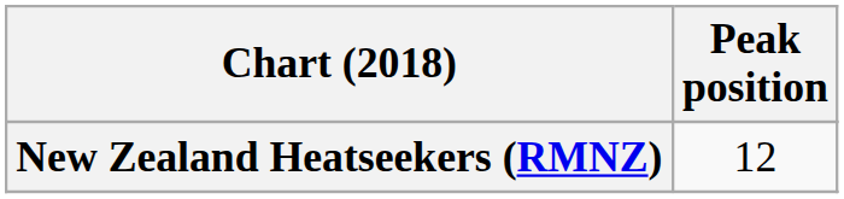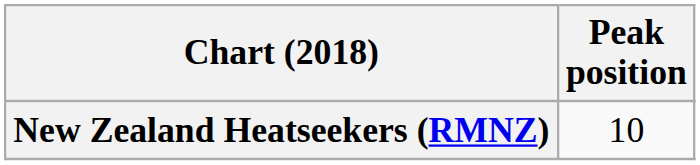 <table class="wikitable sortable plainrowheaders" style="text-align:center">
 <tr>
 <th scope="col">Chart (2018)</th>
 <th scope="col">Peak<br> position</th>
 </tr>
 <tr>
 </tr>
 <tr>
 </tr>
 <tr>
 <th scope="row">New Zealand Heatseekers (<a href='#'>RMNZ</a>)</th>
-<td>12</td>
+<td>10</td>
 </tr>
 <tr>
 </tr>
 <tr>
 </tr>
 <tr>
 </tr>
 <tr>
 </tr>
 <tr>
 </tr>
 </table>
